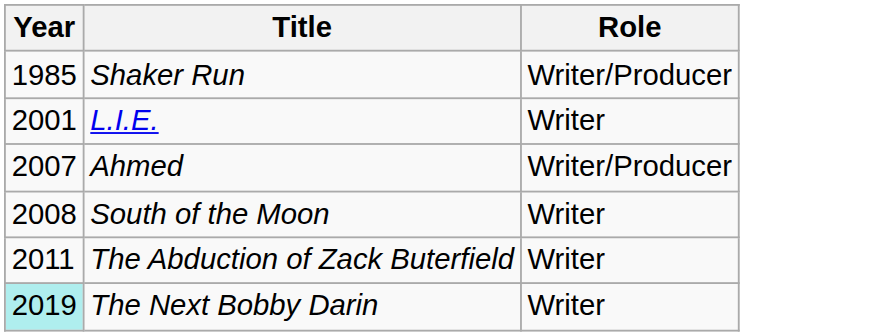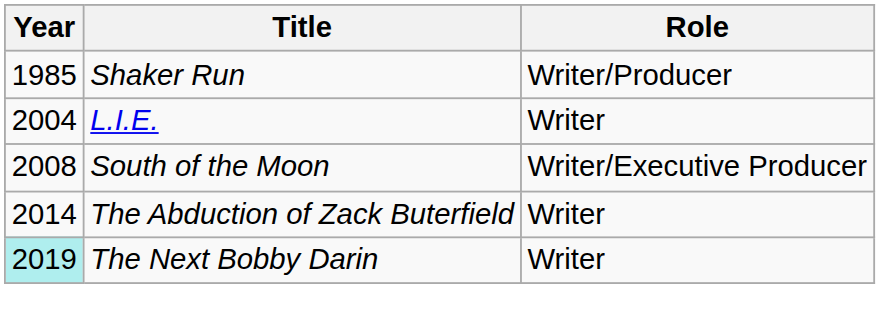 <table class="wikitable sortable">
 <tr>
 <th>Year</th>
 <th>Title</th>
 <th>Role</th>
 </tr>
 <tr>
 <td>1985</td>
 <td><em>Shaker Run</em></td>
 <td>Writer/Producer</td>
 </tr>
 <tr>
-<td>2001</td>
+<td>2004</td>
 <td><em><a href='#'>L.I.E.</a></em></td>
 <td>Writer</td>
 </tr>
 <tr>
-<td>2007</td>
-<td><em>Ahmed</em></td>
-<td>Writer/Producer</td>
+<td>2008</td>
+<td><em>South of the Moon</em></td>
+<td>Writer/Executive Producer</td>
 </tr>
 <tr>
-<td>2008</td>
-<td><em>South of the Moon</em></td>
-<td>Writer</td>
-</tr>
-<tr>
-<td>2011</td>
+<td>2014</td>
 <td><em>The Abduction of Zack Buterfield</em></td>
 <td>Writer</td>
 </tr>
 <tr>
 <td style="background: paleturquoise;">2019</td>
 <td><em>The Next Bobby Darin</em></td>
 <td>Writer</td>
 </tr>
 </table>
